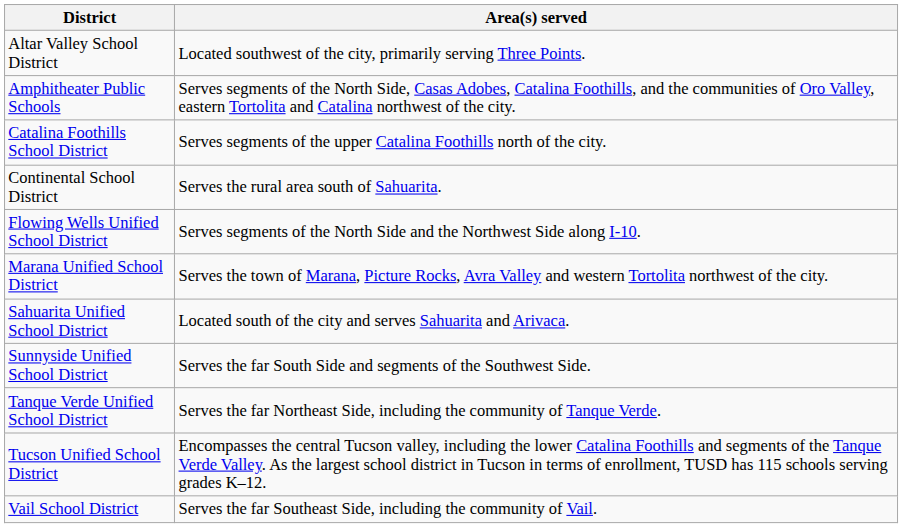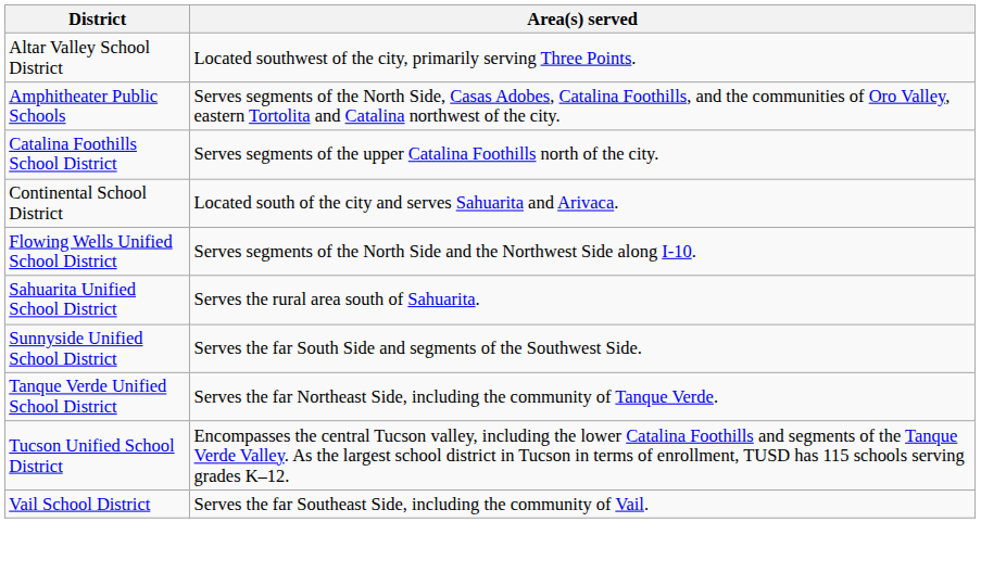 <table class="wikitable">
 <tr>
 <th>District</th>
 <th>Area(s) served</th>
 </tr>
 <tr>
 <td>Altar Valley School District</td>
 <td>Located southwest of the city, primarily serving <a href='#'>Three Points</a>.</td>
 </tr>
 <tr>
 <td><a href='#'>Amphitheater Public Schools</a></td>
 <td>Serves segments of the North Side, <a href='#'>Casas Adobes</a>, <a href='#'>Catalina Foothills</a>, and the communities of <a href='#'>Oro Valley</a>, eastern <a href='#'>Tortolita</a> and <a href='#'>Catalina</a> northwest of the city.</td>
 </tr>
 <tr>
 <td><a href='#'>Catalina Foothills School District</a></td>
 <td>Serves segments of the upper <a href='#'>Catalina Foothills</a> north of the city.</td>
 </tr>
 <tr>
 <td>Continental School District</td>
-<td>Serves the rural area south of <a href='#'>Sahuarita</a>.</td>
+<td>Located south of the city and serves <a href='#'>Sahuarita</a> and <a href='#'>Arivaca</a>.</td>
 </tr>
 <tr>
 <td><a href='#'>Flowing Wells Unified School District</a></td>
 <td>Serves segments of the North Side and the Northwest Side along <a href='#'>I-10</a>.</td>
 </tr>
 <tr>
-<td><a href='#'>Marana Unified School District</a></td>
-<td>Serves the town of <a href='#'>Marana</a>, <a href='#'>Picture Rocks</a>, <a href='#'>Avra Valley</a> and western <a href='#'>Tortolita</a> northwest of the city.</td>
-</tr>
-<tr>
 <td><a href='#'>Sahuarita Unified School District</a></td>
-<td>Located south of the city and serves <a href='#'>Sahuarita</a> and <a href='#'>Arivaca</a>.</td>
+<td>Serves the rural area south of <a href='#'>Sahuarita</a>.</td>
 </tr>
 <tr>
 <td><a href='#'>Sunnyside Unified School District</a></td>
 <td>Serves the far South Side and segments of the Southwest Side.</td>
 </tr>
 <tr>
 <td><a href='#'>Tanque Verde Unified School District</a></td>
 <td>Serves the far Northeast Side, including the community of <a href='#'>Tanque Verde</a>.</td>
 </tr>
 <tr>
 <td><a href='#'>Tucson Unified School District</a></td>
 <td>Encompasses the central Tucson valley, including the lower <a href='#'>Catalina Foothills</a> and segments of the <a href='#'>Tanque Verde Valley</a>. As the largest school district in Tucson in terms of enrollment, TUSD has 115 schools serving grades K–12.</td>
 </tr>
 <tr>
 <td><a href='#'>Vail School District</a></td>
 <td>Serves the far Southeast Side, including the community of <a href='#'>Vail</a>.</td>
 </tr>
 </table>
